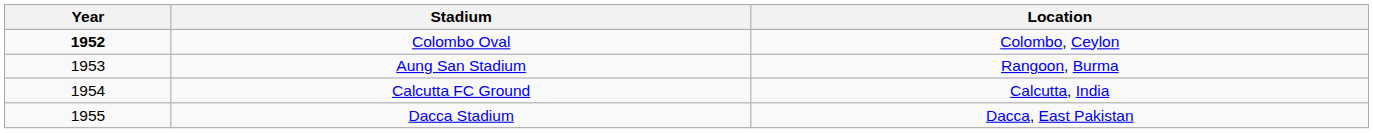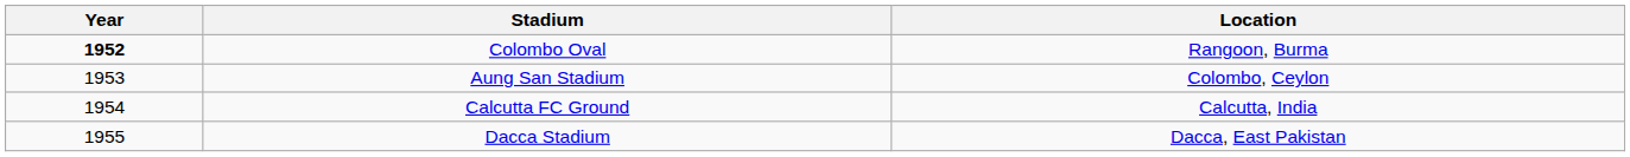 <table class="wikitable" style="font-size:90%; width: 100%; text-align: center;">
 <tr>
 <th>Year</th>
 <th>Stadium</th>
 <th>Location</th>
 </tr>
 <tr>
 <td><strong>1952</strong></td>
 <td><a href='#'>Colombo Oval</a></td>
-<td><a href='#'>Colombo</a>, <a href='#'>Ceylon</a></td>
+<td><a href='#'>Rangoon</a>, <a href='#'>Burma</a></td>
 </tr>
 <tr>
 <td>1953</td>
 <td><a href='#'>Aung San Stadium</a></td>
-<td><a href='#'>Rangoon</a>, <a href='#'>Burma</a></td>
+<td><a href='#'>Colombo</a>, <a href='#'>Ceylon</a></td>
 </tr>
 <tr>
 <td>1954</td>
 <td><a href='#'>Calcutta FC Ground</a></td>
 <td><a href='#'>Calcutta</a>, <a href='#'>India</a></td>
 </tr>
 <tr>
 <td>1955</td>
 <td><a href='#'>Dacca Stadium</a></td>
 <td><a href='#'>Dacca</a>, <a href='#'>East Pakistan</a></td>
 </tr>
 </table>
